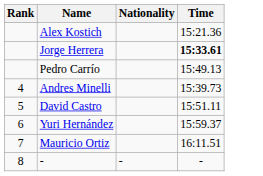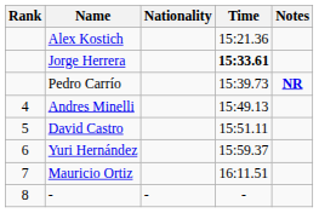 <table class="wikitable sortable" style="text-align:center">
 <tr>
 <th>Rank</th>
 <th>Name</th>
 <th>Nationality</th>
 <th>Time</th>
+<th>Notes</th>
 </tr>
 <tr>
 <td></td>
 <td align=left><a href='#'>Alex Kostich</a></td>
 <td align=left></td>
 <td>15:21.36</td>
+<td></td>
 </tr>
 <tr>
 <td></td>
 <td align=left><a href='#'>Jorge Herrera</a></td>
 <td align=left></td>
 <td><strong>15:33.61</strong></td>
+<td></td>
 </tr>
 <tr>
 <td></td>
 <td align=left>Pedro Carrío</td>
 <td align=left></td>
-<td>15:49.13</td>
+<td>15:39.73</td>
+<td><strong><a href='#'>NR</a></strong></td>
 </tr>
 <tr>
 <td>4</td>
 <td align=left><a href='#'>Andres Minelli</a></td>
 <td align=left></td>
-<td>15:39.73</td>
+<td>15:49.13</td>
+<td></td>
 </tr>
 <tr>
 <td>5</td>
 <td align=left><a href='#'>David Castro</a></td>
 <td align=left></td>
 <td>15:51.11</td>
+<td></td>
 </tr>
 <tr>
 <td>6</td>
 <td align=left><a href='#'>Yuri Hernández</a></td>
 <td align=left></td>
 <td>15:59.37</td>
+<td></td>
 </tr>
 <tr>
 <td>7</td>
 <td align=left><a href='#'>Mauricio Ortiz</a></td>
 <td align=left></td>
 <td>16:11.51</td>
+<td></td>
 </tr>
 <tr>
 <td>8</td>
 <td align=left>-</td>
 <td align=left>-</td>
 <td>-</td>
+<td></td>
 </tr>
 </table>
